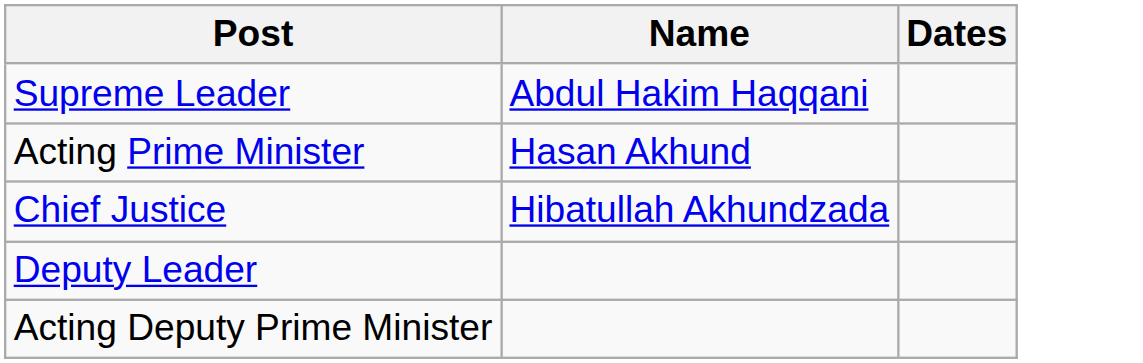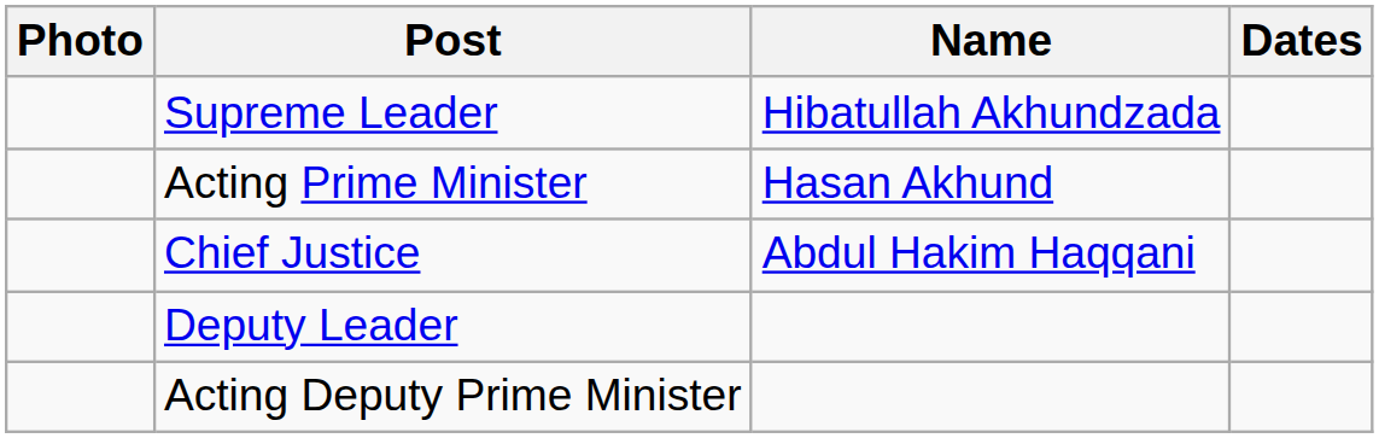 <table class="wikitable">
 <tr>
+<th>Photo</th>
 <th>Post</th>
 <th>Name</th>
 <th>Dates</th>
 </tr>
 <tr>
+<td></td>
 <td><a href='#'>Supreme Leader</a></td>
-<td><a href='#'>Abdul Hakim Haqqani</a></td>
+<td><a href='#'>Hibatullah Akhundzada</a></td>
 <td></td>
 </tr>
 <tr>
+<td></td>
 <td>Acting <a href='#'>Prime Minister</a></td>
 <td><a href='#'>Hasan Akhund</a></td>
 <td></td>
 </tr>
 <tr>
+<td></td>
 <td><a href='#'>Chief Justice</a></td>
-<td><a href='#'>Hibatullah Akhundzada</a></td>
+<td><a href='#'>Abdul Hakim Haqqani</a></td>
 <td></td>
 </tr>
 <tr>
+<td></td>
 <td><a href='#'>Deputy Leader</a></td>
 <td></td>
 <td></td>
 </tr>
 <tr>
+<td></td>
 <td>Acting Deputy Prime Minister</td>
 <td></td>
 <td></td>
 </tr>
 </table>
